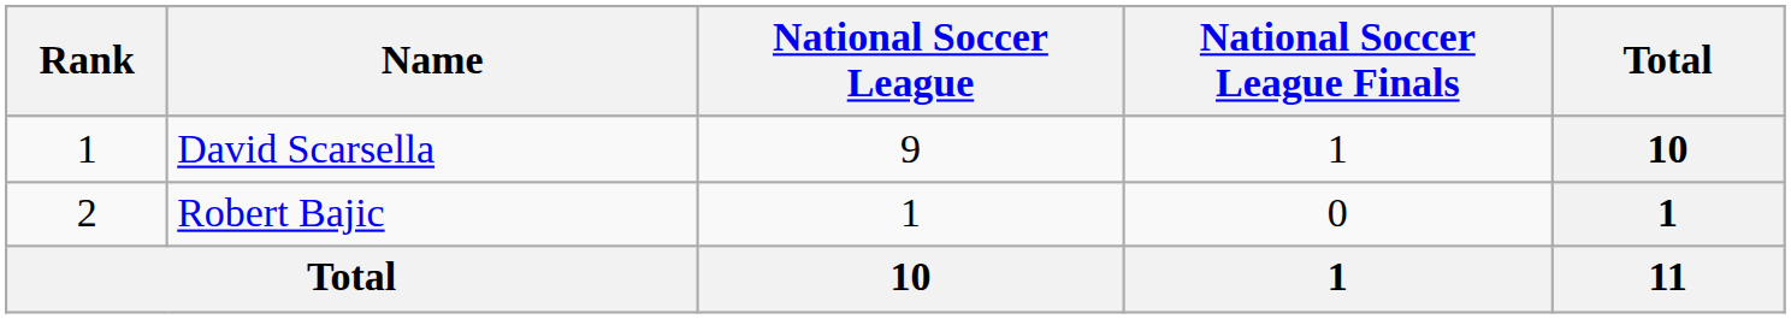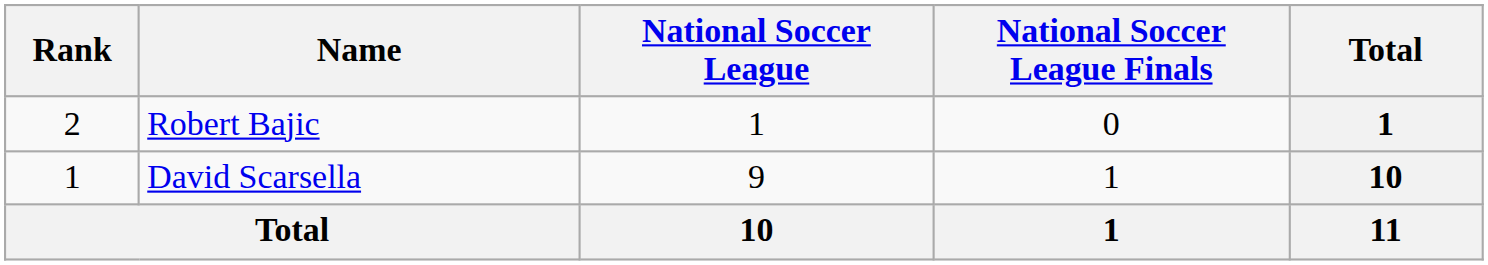 <table class="wikitable" style="text-align: center;">
 <tr>
 <th style="width:56px;">Rank</th>
 <th style="width:200px;">Name</th>
 <th style="width:160px;"><a href='#'>National Soccer League</a></th>
 <th style="width:160px;"><a href='#'>National Soccer League Finals</a></th>
 <th style="width:84px;">Total</th>
 </tr>
 <tr>
+<td rowspan="1">2</td>
+<td align=left> <a href='#'>Robert Bajic</a></td>
+<td>1</td>
+<td>0</td>
+<th>1</th>
+</tr>
+<tr>
 <td rowspan="1">1</td>
 <td align=left> <a href='#'>David Scarsella</a></td>
 <td>9</td>
 <td>1</td>
 <th>10</th>
-</tr>
-<tr>
-<td rowspan="1">2</td>
-<td align=left> <a href='#'>Robert Bajic</a></td>
-<td>1</td>
-<td>0</td>
-<th>1</th>
 </tr>
 <tr>
 <th colspan="2">Total</th>
 <th>10</th>
 <th>1</th>
 <th>11</th>
 </tr>
 </table>
